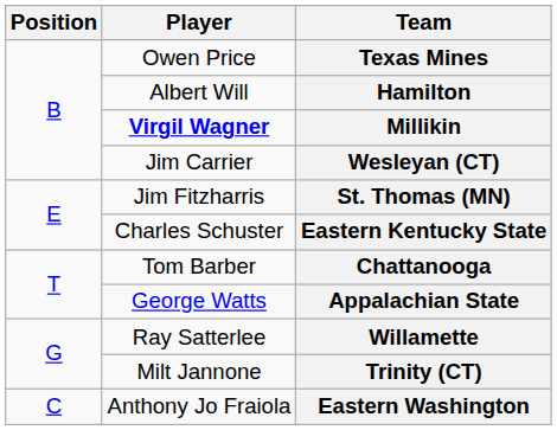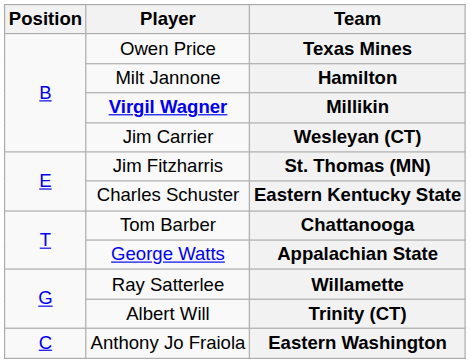 <table class="wikitable">
 <tr>
 <th>Position</th>
 <th>Player</th>
 <th>Team</th>
 </tr>
 <tr style="text-align:center;">
 <td rowspan="4"><a href='#'>B</a></td>
 <td>Owen Price</td>
 <th Style = >Texas Mines</th>
 </tr>
 <tr style="text-align:center;">
-<td>Albert Will</td>
+<td>Milt Jannone</td>
 <th Style = >Hamilton</th>
 </tr>
 <tr style="text-align:center;">
 <td><strong><a href='#'>Virgil Wagner</a></strong></td>
 <th Style = >Millikin</th>
 </tr>
 <tr style="text-align:center;">
 <td>Jim Carrier</td>
 <th Style = >Wesleyan (CT)</th>
 </tr>
 <tr style="text-align:center;">
 <td rowspan="2"><a href='#'>E</a></td>
 <td>Jim Fitzharris</td>
 <th Style = >St. Thomas (MN)</th>
 </tr>
 <tr style="text-align:center;">
 <td>Charles Schuster</td>
 <th Style = >Eastern Kentucky State</th>
 </tr>
 <tr style="text-align:center;">
 <td rowspan="2"><a href='#'>T</a></td>
 <td>Tom Barber</td>
 <th Style = >Chattanooga</th>
 </tr>
 <tr style="text-align:center;">
 <td><a href='#'>George Watts</a></td>
 <th Style = >Appalachian State</th>
 </tr>
 <tr style="text-align:center;">
 <td rowspan="2"><a href='#'>G</a></td>
 <td>Ray Satterlee</td>
 <th Style = >Willamette</th>
 </tr>
 <tr style="text-align:center;">
-<td>Milt Jannone</td>
+<td>Albert Will</td>
 <th Style = >Trinity (CT)</th>
 </tr>
 <tr style="text-align:center;">
 <td><a href='#'>C</a></td>
 <td>Anthony Jo Fraiola</td>
 <th Style = >Eastern Washington</th>
 </tr>
 </table>
